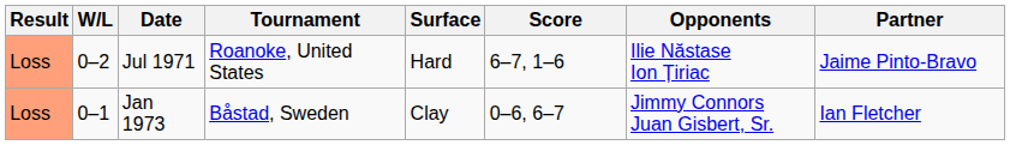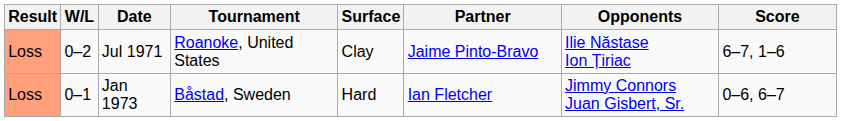 <table class="sortable wikitable">
 <tr>
 <th style="width:40px">Result</th>
 <th style="width:30px" class="unsortable">W/L</th>
 <th style="width:65px">Date</th>
 <th style="width:160px">Tournament</th>
 <th style="width:55px">Surface</th>
+<th style="width:150px">Partner</th>
+<th style="width:150px">Opponents</th>
 <th style="width:110px" class="unsortable">Score</th>
-<th style="width:150px">Opponents</th>
-<th style="width:150px">Partner</th>
 </tr>
 <tr>
 <td style="background:#ffa07a;">Loss</td>
 <td>0–2</td>
 <td>Jul 1971</td>
 <td><a href='#'>Roanoke</a>, United States</td>
-<td>Hard</td>
+<td>Clay</td>
+<td> <a href='#'>Jaime Pinto-Bravo</a></td>
+<td> <a href='#'>Ilie Năstase</a><br> <a href='#'>Ion Țiriac</a></td>
 <td>6–7, 1–6</td>
-<td> <a href='#'>Ilie Năstase</a><br> <a href='#'>Ion Țiriac</a></td>
-<td> <a href='#'>Jaime Pinto-Bravo</a></td>
 </tr>
 <tr>
 <td style="background:#ffa07a;">Loss</td>
 <td>0–1</td>
 <td>Jan 1973</td>
 <td><a href='#'>Båstad</a>, Sweden</td>
-<td>Clay</td>
+<td>Hard</td>
+<td> <a href='#'>Ian Fletcher</a></td>
+<td> <a href='#'>Jimmy Connors</a><br> <a href='#'>Juan Gisbert, Sr.</a></td>
 <td>0–6, 6–7</td>
-<td> <a href='#'>Jimmy Connors</a><br> <a href='#'>Juan Gisbert, Sr.</a></td>
-<td> <a href='#'>Ian Fletcher</a></td>
 </tr>
 </table>
